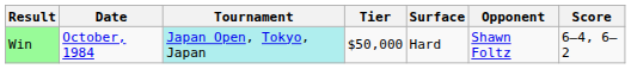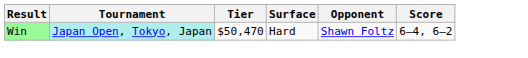 <table class="sortable wikitable">
 <tr>
 <th>Result</th>
-<th>Date</th>
 <th>Tournament</th>
 <th>Tier</th>
 <th>Surface</th>
 <th>Opponent</th>
 <th class="unsortable">Score</th>
 </tr>
 <tr>
 <td style="background:#98FB98;">Win</td>
-<td><a href='#'>October, 1984</a></td>
 <td style="background: paleturquoise;"><a href='#'>Japan Open</a>, <a href='#'>Tokyo</a>, Japan</td>
-<td>$50,000</td>
+<td>$50,470</td>
 <td>Hard</td>
 <td> <a href='#'>Shawn Foltz</a></td>
 <td>6–4, 6–2</td>
 </tr>
 </table>
